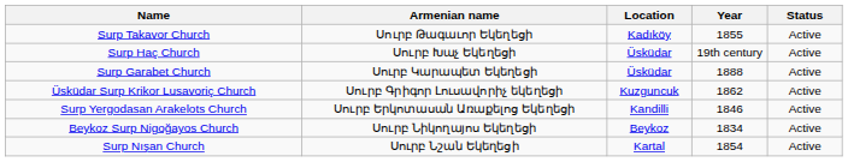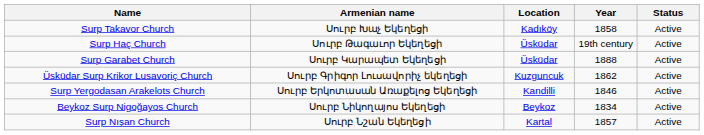 <table class="wikitable sortable" style="font-size:0.90em; width:70em; text-align:center; float: ">
 <tr>
 <th style="width:40em;">Name</th>
 <th style="width:40em;">Armenian name</th>
 <th style="width:8em;">Location</th>
 <th style="width:8em;">Year</th>
 <th style="width:8em;">Status</th>
 </tr>
 <tr>
 <td align="center"><a href='#'>Surp Takavor Church</a></td>
-<td align="center">Սուրբ Թագաւոր Եկեղեցի</td>
+<td align="center">Սուրբ Խաչ Եկեղեցի</td>
 <td align="center"><a href='#'>Kadıköy</a></td>
-<td align="center">1855</td>
+<td align="center">1858</td>
 <td align="center">Active</td>
 </tr>
 <tr>
 <td align="center"><a href='#'>Surp Haç Church</a></td>
-<td align="center">Սուրբ Խաչ Եկեղեցի</td>
+<td align="center">Սուրբ Թագաւոր Եկեղեցի</td>
 <td align="center"><a href='#'>Üsküdar</a></td>
 <td align="center">19th century</td>
 <td align="center">Active</td>
 </tr>
 <tr>
 <td align="center"><a href='#'>Surp Garabet Church</a></td>
 <td align="center">Սուրբ Կարապետ Եկեղեցի</td>
 <td align="center"><a href='#'>Üsküdar</a></td>
 <td align="center">1888</td>
 <td align="center">Active</td>
 </tr>
 <tr>
 <td align="center"><a href='#'>Üsküdar Surp Krikor Lusavoriç Church</a></td>
 <td align="center">Սուրբ Գրիգոր Լուսավորիչ եկեղեցի</td>
 <td align="center"><a href='#'>Kuzguncuk</a></td>
 <td align="center">1862</td>
 <td align="center">Active</td>
 </tr>
 <tr>
 <td align="center"><a href='#'>Surp Yergodasan Arakelots Church</a></td>
 <td align="center">Սուրբ Երկոտասան Առաքելոց Եկեղեցի</td>
 <td align="center"><a href='#'>Kandilli</a></td>
 <td align="center">1846</td>
 <td align="center">Active</td>
 </tr>
 <tr>
 <td align="center"><a href='#'>Beykoz Surp Nigoğayos Church</a></td>
 <td align="center">Սուրբ Նիկողայոս Եկեղեցի</td>
 <td align="center"><a href='#'>Beykoz</a></td>
 <td align="center">1834</td>
 <td align="center">Active</td>
 </tr>
 <tr>
 <td align="center"><a href='#'>Surp Nışan Church</a></td>
 <td align="center">Սուրբ Նշան Եկեղեցի</td>
 <td align="center"><a href='#'>Kartal</a></td>
-<td align="center">1854</td>
+<td align="center">1857</td>
 <td align="center">Active</td>
 </tr>
 </table>
